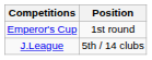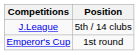 <table class="wikitable" style="text-align:center;">
 <tr>
 <th>Competitions</th>
 <th>Position</th>
 </tr>
 <tr>
+<td><a href='#'>J.League</a></td>
+<td>5th / 14 clubs</td>
+</tr>
+<tr>
 <td><a href='#'>Emperor's Cup</a></td>
 <td>1st round</td>
 </tr>
-<tr>
-<td><a href='#'>J.League</a></td>
-<td>5th / 14 clubs</td>
-</tr>
 </table>
